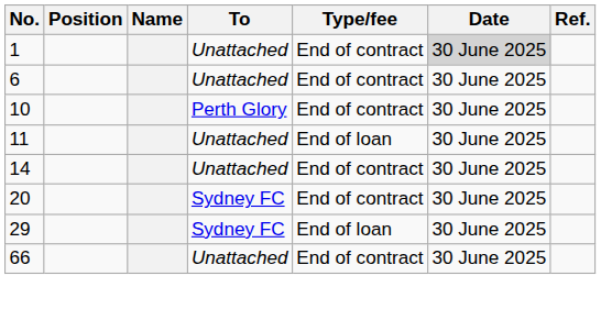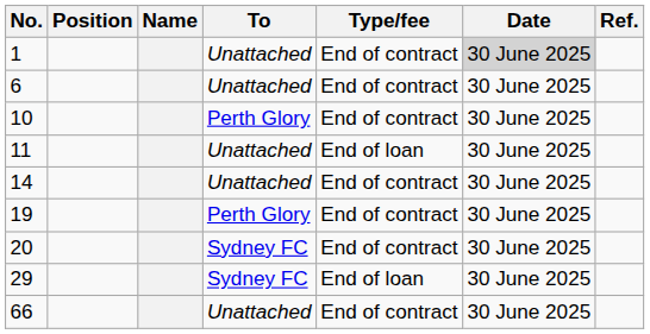 <table class="wikitable plainrowheaders sortable" style="text-align:center; text-align:left">
 <tr>
 <th>No.</th>
 <th>Position</th>
 <th>Name</th>
 <th>To</th>
 <th>Type/fee</th>
 <th>Date</th>
 <th>Ref.</th>
 </tr>
 <tr>
 <td>1</td>
 <td></td>
 <th scope="row"></th>
 <td><em>Unattached</em></td>
 <td>End of contract</td>
 <td style="background: lightgrey;">30 June 2025</td>
 <td></td>
 </tr>
 <tr>
 <td>6</td>
 <td></td>
 <th scope="row"></th>
 <td><em>Unattached</em></td>
 <td>End of contract</td>
 <td>30 June 2025</td>
 <td></td>
 </tr>
 <tr>
 <td>10</td>
 <td></td>
 <th scope="row"></th>
 <td><a href='#'>Perth Glory</a></td>
 <td>End of contract</td>
 <td>30 June 2025</td>
 <td></td>
 </tr>
 <tr>
 <td>11</td>
 <td></td>
 <th scope="row"></th>
 <td><em>Unattached</em></td>
 <td>End of loan</td>
 <td>30 June 2025</td>
 <td></td>
 </tr>
 <tr>
 <td>14</td>
 <td></td>
 <th scope="row"></th>
 <td><em>Unattached</em></td>
 <td>End of contract</td>
 <td>30 June 2025</td>
 <td></td>
 </tr>
 <tr>
+<td>19</td>
+<td></td>
+<th scope="row"></th>
+<td><a href='#'>Perth Glory</a></td>
+<td>End of contract</td>
+<td>30 June 2025</td>
+<td></td>
+</tr>
+<tr>
 <td>20</td>
 <td></td>
 <th scope="row"></th>
 <td><a href='#'>Sydney FC</a></td>
 <td>End of contract</td>
 <td>30 June 2025</td>
 <td></td>
 </tr>
 <tr>
 <td>29</td>
 <td></td>
 <th scope="row"></th>
 <td><a href='#'>Sydney FC</a></td>
 <td>End of loan</td>
 <td>30 June 2025</td>
 <td></td>
 </tr>
 <tr>
 <td>66</td>
 <td></td>
 <th scope="row"></th>
 <td><em>Unattached</em></td>
 <td>End of contract</td>
 <td>30 June 2025</td>
 <td></td>
 </tr>
 </table>
